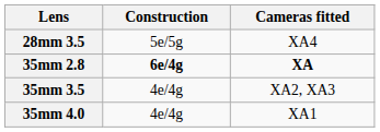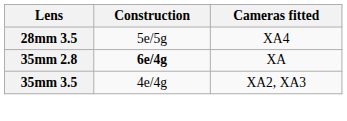 <table class="wikitable sortable mw-collapsible floatright" style="width:25em;font-size:90%;text-align:center;">
 <tr>
 <th>Lens</th>
 <th>Construction</th>
 <th>Cameras fitted</th>
 </tr>
 <tr>
 <th>28mm 3.5</th>
 <td>5e/5g</td>
 <td>XA4</td>
 </tr>
 <tr>
 <th>35mm 2.8</th>
 <td><strong>6e/4g</strong></td>
-<td><strong>XA</strong></td>
+<td>XA</td>
 </tr>
 <tr>
 <th>35mm 3.5</th>
 <td>4e/4g</td>
 <td>XA2, XA3</td>
 </tr>
-<tr>
-<th>35mm 4.0</th>
-<td>4e/4g</td>
-<td>XA1</td>
-</tr>
 </table>
